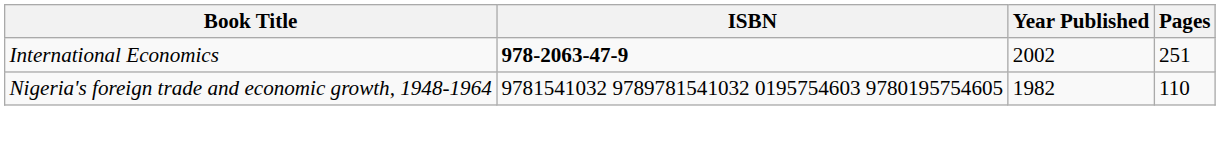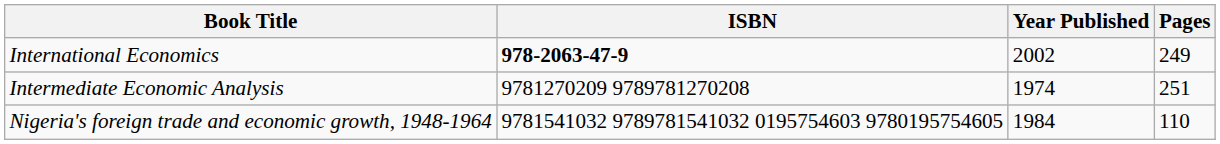 <table class="wikitable">
 <tr>
 <th>Book Title</th>
 <th>ISBN</th>
 <th>Year Published</th>
 <th>Pages</th>
 </tr>
 <tr>
 <td><em>International Economics</em></td>
 <td><strong>978-2063-47-9</strong></td>
 <td>2002</td>
+<td>249</td>
+</tr>
+<tr>
+<td><em>Intermediate Economic Analysis</em></td>
+<td>9781270209 9789781270208</td>
+<td>1974</td>
 <td>251</td>
 </tr>
 <tr>
 <td><em>Nigeria's foreign trade and economic growth, 1948-1964</em></td>
 <td>9781541032 9789781541032 0195754603 9780195754605</td>
-<td>1982</td>
+<td>1984</td>
 <td>110</td>
 </tr>
 </table>
